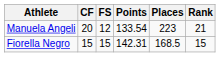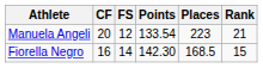 <table class="wikitable" border="1" style="font-size:90%">
 <tr>
 <th>Athlete</th>
 <th>CF</th>
 <th>FS</th>
 <th>Points</th>
 <th>Places</th>
 <th>Rank</th>
 </tr>
 <tr align=center>
 <td align=left><a href='#'>Manuela Angeli</a></td>
 <td>20</td>
 <td>12</td>
 <td>133.54</td>
 <td>223</td>
 <td>21</td>
 </tr>
 <tr align=center>
 <td align=left><a href='#'>Fiorella Negro</a></td>
-<td>15</td>
-<td>15</td>
-<td>142.31</td>
+<td>16</td>
+<td>14</td>
+<td>142.30</td>
 <td>168.5</td>
 <td>15</td>
 </tr>
 </table>
